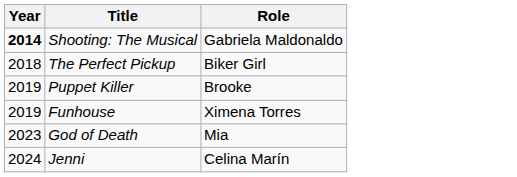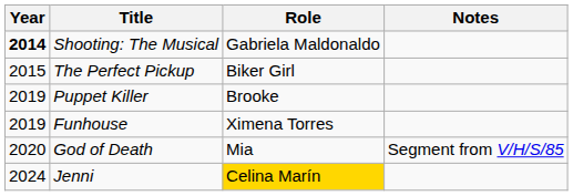 <table class = "wikitable">
 <tr>
 <th>Year</th>
 <th>Title</th>
 <th>Role</th>
+<th>Notes</th>
 </tr>
 <tr>
 <td><strong>2014</strong></td>
 <td><em>Shooting: The Musical</em></td>
 <td>Gabriela Maldonaldo</td>
+<td></td>
 </tr>
 <tr>
-<td>2018</td>
+<td>2015</td>
 <td><em>The Perfect Pickup</em></td>
 <td>Biker Girl</td>
+<td></td>
 </tr>
 <tr>
 <td>2019</td>
 <td><em>Puppet Killer</em></td>
 <td>Brooke</td>
+<td></td>
 </tr>
 <tr>
 <td>2019</td>
 <td><em>Funhouse</em></td>
 <td>Ximena Torres</td>
+<td></td>
 </tr>
 <tr>
-<td>2023</td>
+<td>2020</td>
 <td><em>God of Death</em></td>
 <td>Mia</td>
+<td>Segment from <em><a href='#'>V/H/S/85</a></em></td>
 </tr>
 <tr>
 <td>2024</td>
 <td><em>Jenni</em></td>
-<td>Celina Marín</td>
+<td style="background: gold;">Celina Marín</td>
+<td></td>
 </tr>
 </table>
